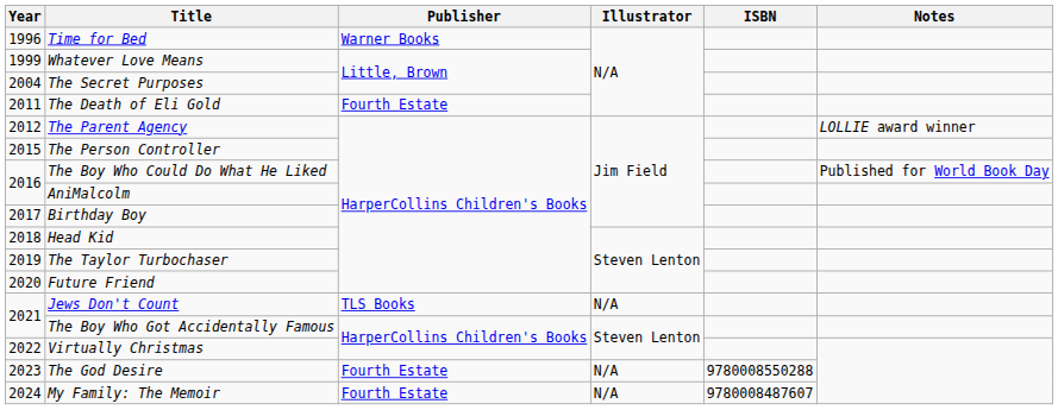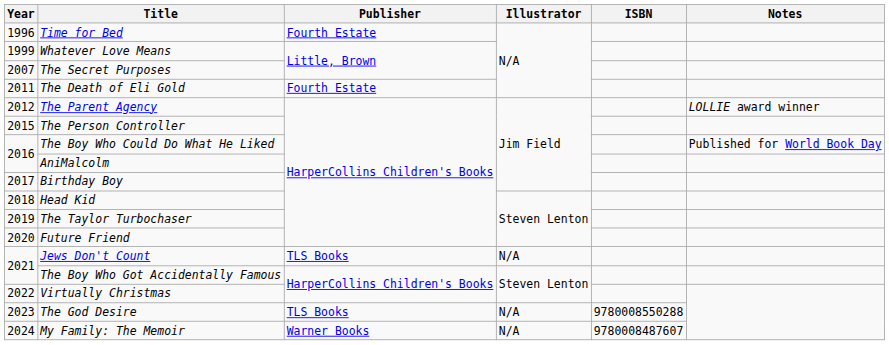 <table class="wikitable sortable">
 <tr>
 <th>Year</th>
 <th>Title</th>
 <th>Publisher</th>
 <th>Illustrator</th>
 <th class=unsortable>ISBN</th>
 <th class=unsortable>Notes</th>
 </tr>
 <tr>
 <td>1996</td>
 <td><em><a href='#'>Time for Bed</a></em></td>
-<td><a href='#'>Warner Books</a></td>
+<td><a href='#'>Fourth Estate</a></td>
 <td rowspan="4">N/A</td>
 <td></td>
 <td></td>
 </tr>
 <tr>
 <td>1999</td>
 <td><em>Whatever Love Means</em></td>
 <td rowspan="2"><a href='#'>Little, Brown</a></td>
 <td></td>
 <td></td>
 </tr>
 <tr>
-<td>2004</td>
+<td>2007</td>
 <td><em>The Secret Purposes</em></td>
 <td></td>
 <td></td>
 </tr>
 <tr>
 <td>2011</td>
 <td><em>The Death of Eli Gold</em></td>
 <td><a href='#'>Fourth Estate</a></td>
 <td></td>
 <td></td>
 </tr>
 <tr>
 <td>2012</td>
 <td><em><a href='#'>The Parent Agency</a></em></td>
 <td rowspan="8"><a href='#'>HarperCollins Children's Books</a></td>
 <td rowspan="5">Jim Field</td>
 <td></td>
 <td><em>LOLLIE</em> award winner</td>
 </tr>
 <tr>
 <td>2015</td>
 <td><em>The Person Controller</em></td>
 <td></td>
 <td></td>
 </tr>
 <tr>
 <td rowspan="2">2016</td>
 <td><em>The Boy Who Could Do What He Liked</em></td>
 <td></td>
 <td>Published for <a href='#'>World Book Day</a></td>
 </tr>
 <tr>
 <td><em>AniMalcolm</em></td>
 <td></td>
 <td></td>
 </tr>
 <tr>
 <td>2017</td>
 <td><em>Birthday Boy</em></td>
 <td></td>
 <td></td>
 </tr>
 <tr>
 <td>2018</td>
 <td><em>Head Kid</em></td>
 <td rowspan="3">Steven Lenton</td>
 <td></td>
 <td></td>
 </tr>
 <tr>
 <td>2019</td>
 <td><em>The Taylor Turbochaser</em></td>
 <td></td>
 <td></td>
 </tr>
 <tr>
 <td>2020</td>
 <td><em>Future Friend</em></td>
 <td></td>
 <td></td>
 </tr>
 <tr>
 <td rowspan="2">2021</td>
 <td><em><a href='#'>Jews Don't Count</a></em></td>
 <td rowspan="1"><a href='#'>TLS Books</a></td>
 <td>N/A</td>
 <td></td>
 <td></td>
 </tr>
 <tr>
 <td><em>The Boy Who Got Accidentally Famous</em></td>
 <td rowspan="2"><a href='#'>HarperCollins Children's Books</a></td>
 <td rowspan="2">Steven Lenton</td>
 <td></td>
 <td></td>
 </tr>
 <tr>
 <td>2022</td>
 <td><em>Virtually Christmas</em></td>
 <td></td>
 </tr>
 <tr>
 <td>2023</td>
 <td><em>The God Desire</em></td>
-<td><a href='#'>Fourth Estate</a></td>
+<td><a href='#'>TLS Books</a></td>
 <td>N/A</td>
 <td>9780008550288</td>
 </tr>
 <tr>
 <td>2024</td>
 <td><em>My Family: The Memoir</em></td>
-<td><a href='#'>Fourth Estate</a></td>
+<td><a href='#'>Warner Books</a></td>
 <td>N/A</td>
 <td>9780008487607</td>
 </tr>
 </table>
